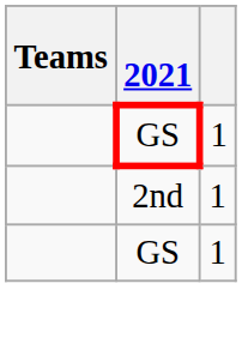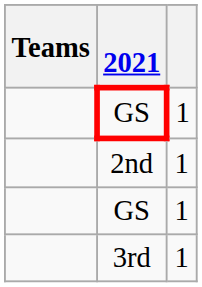 <table class="wikitable" style="font-size:95%; text-align: center;">
 <tr>
 <th>Teams</th>
 <th><br><a href='#'>2021</a></th>
 <th></th>
 </tr>
 <tr>
 <td align="left"></td>
 <td style="border: 3px solid red">GS</td>
 <td>1</td>
 </tr>
 <tr>
 <td align="left"></td>
 <td>2nd</td>
 <td>1</td>
 </tr>
 <tr>
 <td align="left"></td>
 <td>GS</td>
 <td>1</td>
 </tr>
+<tr>
+<td align="left"></td>
+<td>3rd</td>
+<td>1</td>
+</tr>
 </table>
